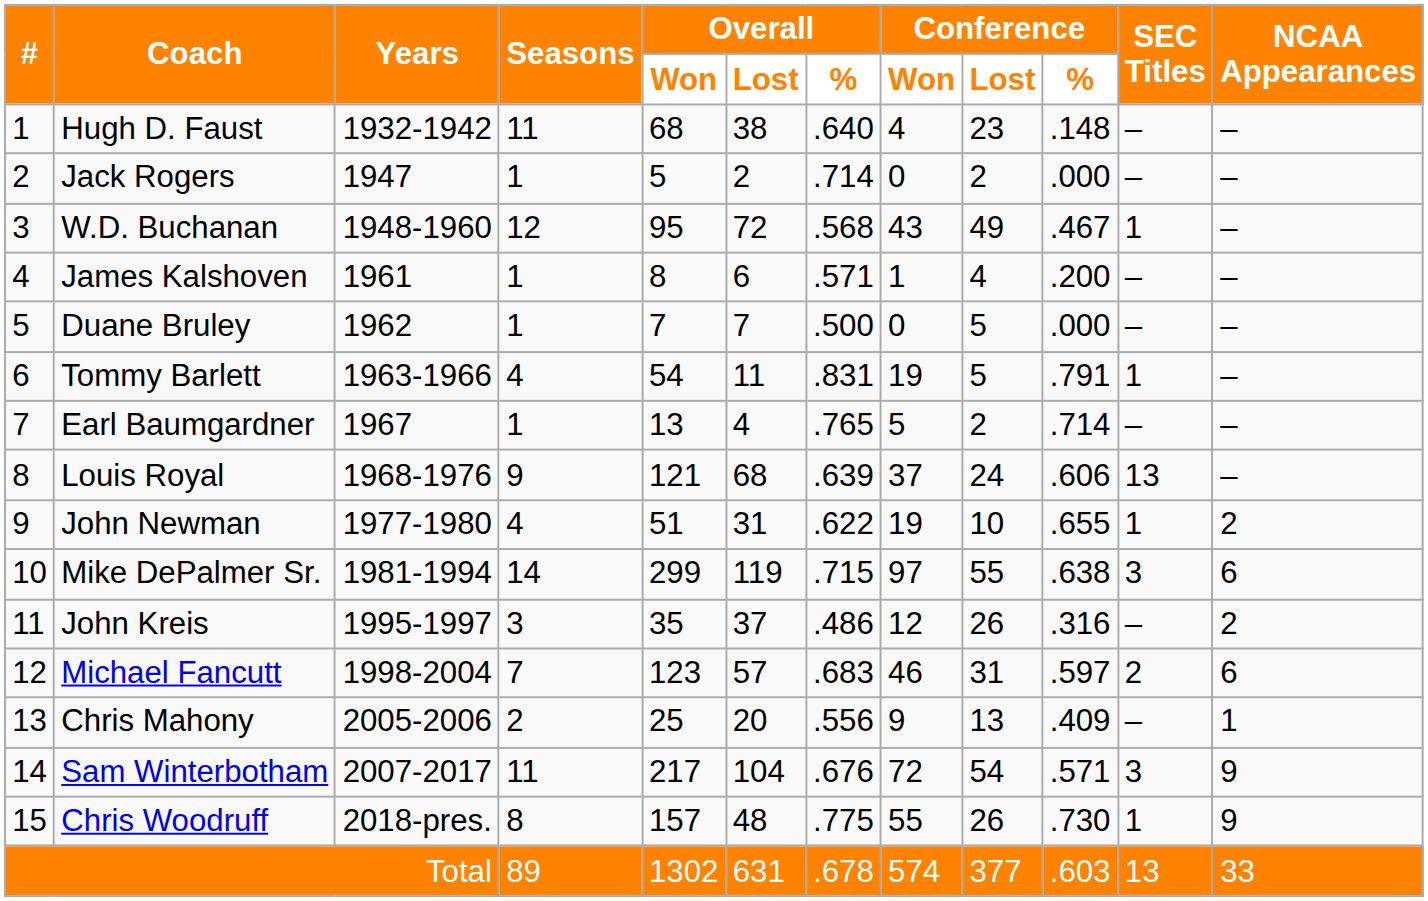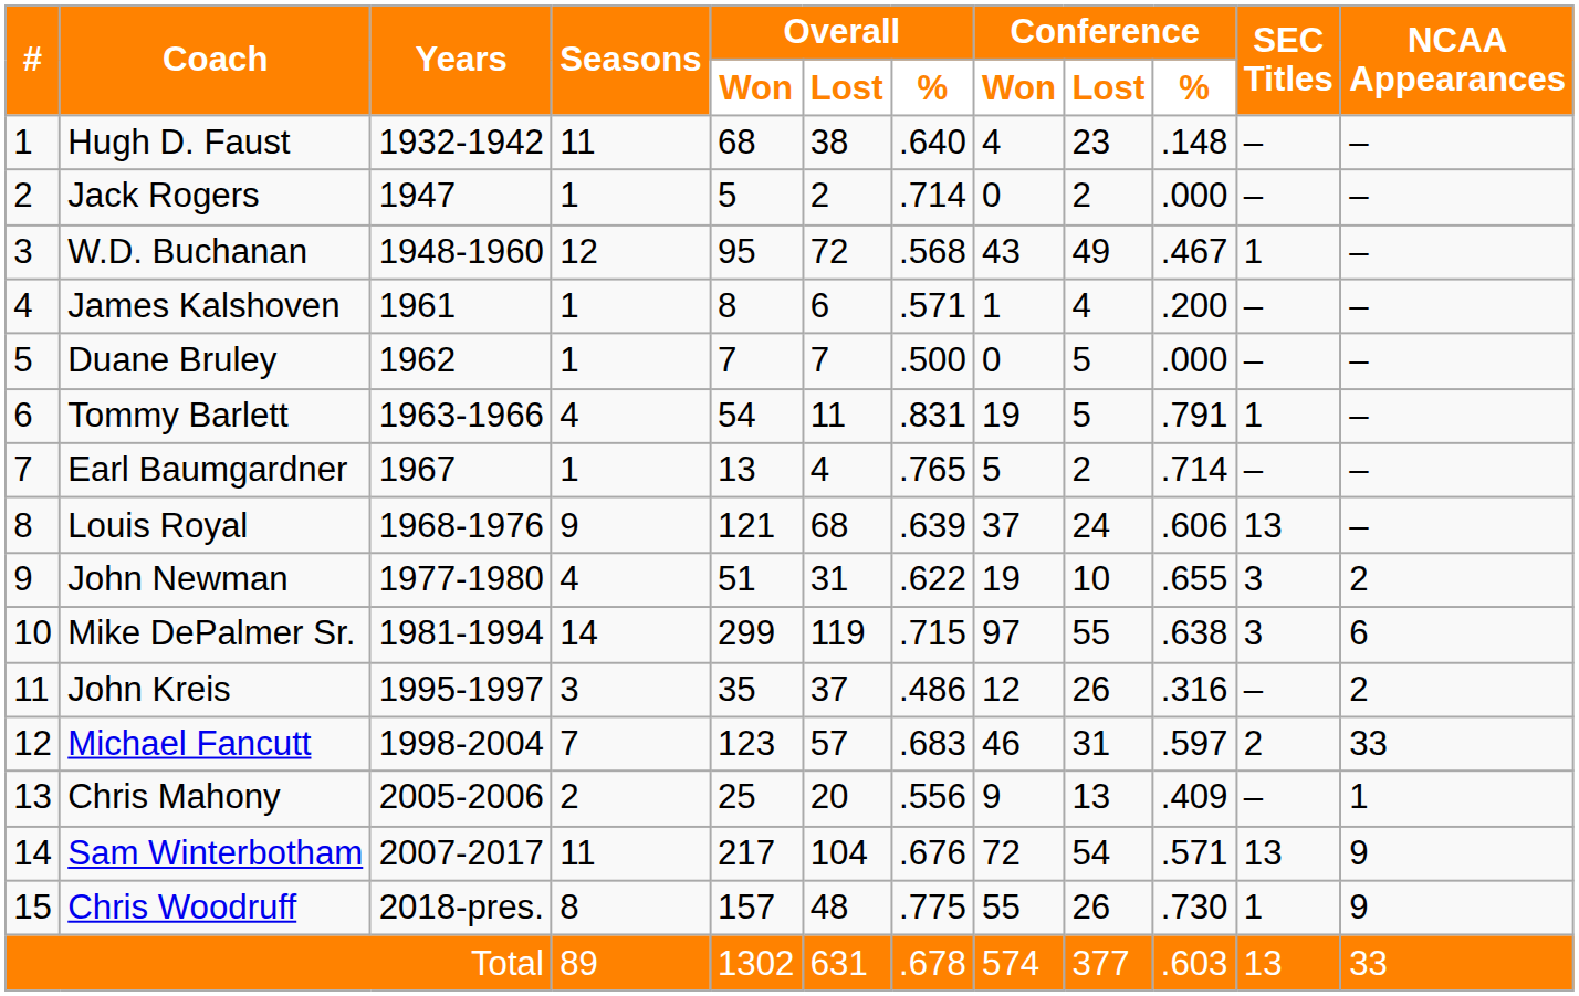 <table class="wikitable">
 <tr>
 <td rowspan="2" style= "background: #FF8200; color:white; text-align:center"><strong>#</strong></td>
 <td rowspan="2" style= "background: #FF8200; color:white; text-align:center"><strong>Coach</strong></td>
 <td rowspan="2" style= "background: #FF8200; color:white; text-align:center"><strong>Years</strong></td>
 <td rowspan="2" style= "background: #FF8200; color:white; text-align:center"><strong>Seasons</strong></td>
 <td colspan="3" style= "background: #FF8200; color:white; text-align:center"><strong>Overall</strong></td>
 <td colspan="3" style= "background: #FF8200; color:white; text-align:center"><strong>Conference</strong></td>
 <td rowspan="2" style= "background: #FF8200; color:white; text-align:center"><strong>SEC</strong><br><strong>Titles</strong></td>
 <td rowspan="2" style= "background: #FF8200; color:white; text-align:center"><strong>NCAA</strong><br><strong>Appearances</strong></td>
 </tr>
 <tr>
 <th style="width:20px; background: white; color:#FF8200; text-align:center">Won</th>
 <th style="width:20px; background: white; color:#FF8200; text-align:center">Lost</th>
 <th style="width:20px; background: white; color:#FF8200; text-align:center">%</th>
 <th style="width:20px; background: white; color:#FF8200; text-align:center">Won</th>
 <th style="width:20px; background: white; color: #FF8200; text-align:center">Lost</th>
 <th style="width:20px; background: white; color:#FF8200; text-align:center">%</th>
 </tr>
 <tr>
 <td>1</td>
 <td>Hugh D. Faust</td>
 <td>1932-1942</td>
 <td>11</td>
 <td>68</td>
 <td>38</td>
 <td>.640</td>
 <td>4</td>
 <td>23</td>
 <td>.148</td>
 <td>–</td>
 <td>–</td>
 </tr>
 <tr>
 <td>2</td>
 <td>Jack Rogers</td>
 <td>1947</td>
 <td>1</td>
 <td>5</td>
 <td>2</td>
 <td>.714</td>
 <td>0</td>
 <td>2</td>
 <td>.000</td>
 <td>–</td>
 <td>–</td>
 </tr>
 <tr>
 <td>3</td>
 <td>W.D. Buchanan</td>
 <td>1948-1960</td>
 <td>12</td>
 <td>95</td>
 <td>72</td>
 <td>.568</td>
 <td>43</td>
 <td>49</td>
 <td>.467</td>
 <td>1</td>
 <td>–</td>
 </tr>
 <tr>
 <td>4</td>
 <td>James Kalshoven</td>
 <td>1961</td>
 <td>1</td>
 <td>8</td>
 <td>6</td>
 <td>.571</td>
 <td>1</td>
 <td>4</td>
 <td>.200</td>
 <td>–</td>
 <td>–</td>
 </tr>
 <tr>
 <td>5</td>
 <td>Duane Bruley</td>
 <td>1962</td>
 <td>1</td>
 <td>7</td>
 <td>7</td>
 <td>.500</td>
 <td>0</td>
 <td>5</td>
 <td>.000</td>
 <td>–</td>
 <td>–</td>
 </tr>
 <tr>
 <td>6</td>
 <td>Tommy Barlett</td>
 <td>1963-1966</td>
 <td>4</td>
 <td>54</td>
 <td>11</td>
 <td>.831</td>
 <td>19</td>
 <td>5</td>
 <td>.791</td>
 <td>1</td>
 <td>–</td>
 </tr>
 <tr>
 <td>7</td>
 <td>Earl Baumgardner</td>
 <td>1967</td>
 <td>1</td>
 <td>13</td>
 <td>4</td>
 <td>.765</td>
 <td>5</td>
 <td>2</td>
 <td>.714</td>
 <td>–</td>
 <td>–</td>
 </tr>
 <tr>
 <td>8</td>
 <td>Louis Royal</td>
 <td>1968-1976</td>
 <td>9</td>
 <td>121</td>
 <td>68</td>
 <td>.639</td>
 <td>37</td>
 <td>24</td>
 <td>.606</td>
 <td>13</td>
 <td>–</td>
 </tr>
 <tr>
 <td>9</td>
 <td>John Newman</td>
 <td>1977-1980</td>
 <td>4</td>
 <td>51</td>
 <td>31</td>
 <td>.622</td>
 <td>19</td>
 <td>10</td>
 <td>.655</td>
-<td>1</td>
+<td>3</td>
 <td>2</td>
 </tr>
 <tr>
 <td>10</td>
 <td>Mike DePalmer Sr.</td>
 <td>1981-1994</td>
 <td>14</td>
 <td>299</td>
 <td>119</td>
 <td>.715</td>
 <td>97</td>
 <td>55</td>
 <td>.638</td>
 <td>3</td>
 <td>6</td>
 </tr>
 <tr>
 <td>11</td>
 <td>John Kreis</td>
 <td>1995-1997</td>
 <td>3</td>
 <td>35</td>
 <td>37</td>
 <td>.486</td>
 <td>12</td>
 <td>26</td>
 <td>.316</td>
 <td>–</td>
 <td>2</td>
 </tr>
 <tr>
 <td>12</td>
 <td><a href='#'>Michael Fancutt</a></td>
 <td>1998-2004</td>
 <td>7</td>
 <td>123</td>
 <td>57</td>
 <td>.683</td>
 <td>46</td>
 <td>31</td>
 <td>.597</td>
 <td>2</td>
-<td>6</td>
+<td>33</td>
 </tr>
 <tr>
 <td>13</td>
 <td>Chris Mahony</td>
 <td>2005-2006</td>
 <td>2</td>
 <td>25</td>
 <td>20</td>
 <td>.556</td>
 <td>9</td>
 <td>13</td>
 <td>.409</td>
 <td>–</td>
 <td>1</td>
 </tr>
 <tr>
 <td>14</td>
 <td><a href='#'>Sam Winterbotham</a></td>
 <td>2007-2017</td>
 <td>11</td>
 <td>217</td>
 <td>104</td>
 <td>.676</td>
 <td>72</td>
 <td>54</td>
 <td>.571</td>
-<td>3</td>
+<td>13</td>
 <td>9</td>
 </tr>
 <tr>
 <td>15</td>
 <td><a href='#'>Chris Woodruff</a></td>
 <td>2018-pres.</td>
 <td>8</td>
 <td>157</td>
 <td>48</td>
 <td>.775</td>
 <td>55</td>
 <td>26</td>
 <td>.730</td>
 <td>1</td>
 <td>9</td>
 </tr>
 <tr style="background: #FF8200; color:white">
 <td colspan="3" align="right">Total</td>
 <td>89</td>
 <td>1302</td>
 <td>631</td>
 <td>.678</td>
 <td>574</td>
 <td>377</td>
 <td>.603</td>
 <td>13</td>
 <td>33</td>
 </tr>
 </table>
